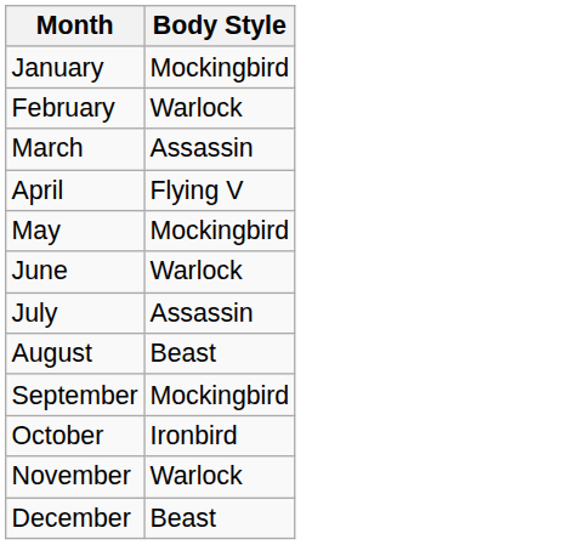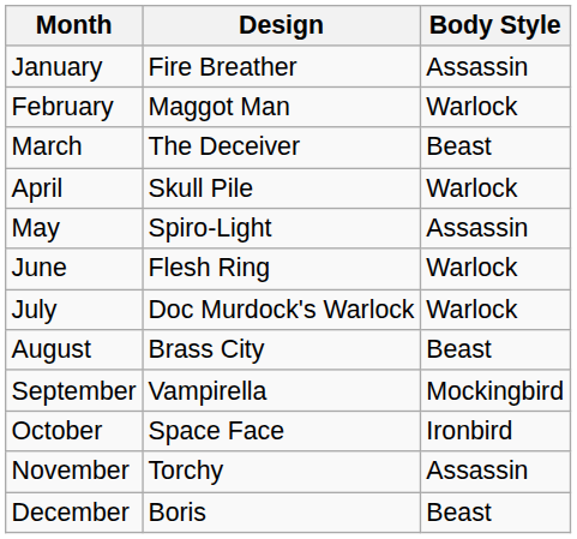 <table class="wikitable">
 <tr>
 <th>Month</th>
+<th>Design</th>
 <th>Body Style</th>
 </tr>
 <tr>
 <td>January</td>
-<td>Mockingbird</td>
+<td>Fire Breather</td>
+<td>Assassin</td>
 </tr>
 <tr>
 <td>February</td>
+<td>Maggot Man</td>
 <td>Warlock</td>
 </tr>
 <tr>
 <td>March</td>
+<td>The Deceiver</td>
+<td>Beast</td>
+</tr>
+<tr>
+<td>April</td>
+<td>Skull Pile</td>
+<td>Warlock</td>
+</tr>
+<tr>
+<td>May</td>
+<td>Spiro-Light</td>
 <td>Assassin</td>
 </tr>
 <tr>
-<td>April</td>
-<td>Flying V</td>
-</tr>
-<tr>
-<td>May</td>
-<td>Mockingbird</td>
-</tr>
-<tr>
 <td>June</td>
+<td>Flesh Ring</td>
 <td>Warlock</td>
 </tr>
 <tr>
 <td>July</td>
-<td>Assassin</td>
+<td>Doc Murdock's Warlock</td>
+<td>Warlock</td>
 </tr>
 <tr>
 <td>August</td>
+<td>Brass City</td>
 <td>Beast</td>
 </tr>
 <tr>
 <td>September</td>
+<td>Vampirella</td>
 <td>Mockingbird</td>
 </tr>
 <tr>
 <td>October</td>
+<td>Space Face</td>
 <td>Ironbird</td>
 </tr>
 <tr>
 <td>November</td>
-<td>Warlock</td>
+<td>Torchy</td>
+<td>Assassin</td>
 </tr>
 <tr>
 <td>December</td>
+<td>Boris</td>
 <td>Beast</td>
 </tr>
 </table>
